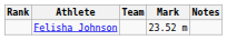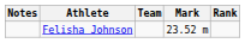 <table class="wikitable sortable">
 <tr>
-<th>Rank</th>
+<th>Notes</th>
 <th>Athlete</th>
 <th>Team</th>
 <th>Mark</th>
-<th>Notes</th>
+<th>Rank</th>
 </tr>
 <tr>
-<td align=center></td>
+<td></td>
 <td><a href='#'>Felisha Johnson</a></td>
 <td></td>
 <td>23.52 m</td>
-<td></td>
+<td align=center></td>
 </tr>
 </table>
